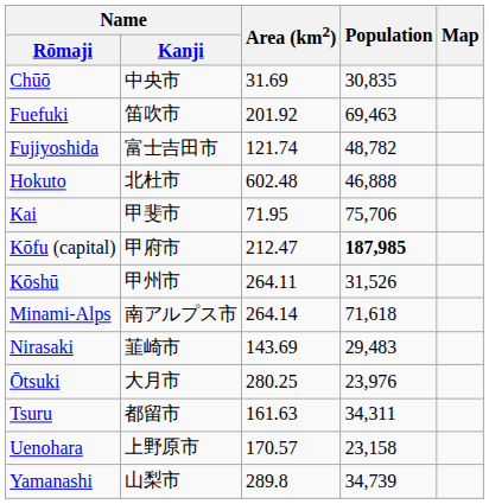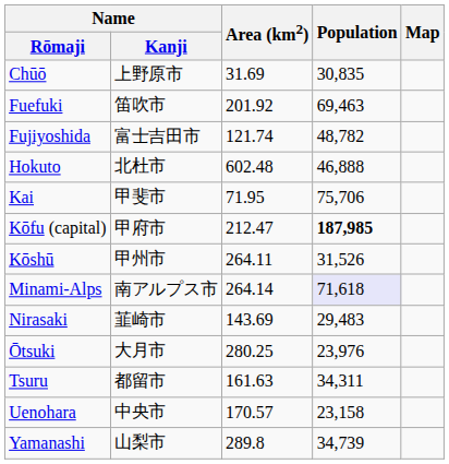 <table class="wikitable sortable">
 <tr>
 <th colspan="2">Name</th>
 <th rowspan="2">Area (km<sup>2</sup>)</th>
 <th rowspan="2">Population</th>
 <th rowspan="2">Map</th>
 </tr>
 <tr>
 <th><a href='#'>Rōmaji</a></th>
 <th><a href='#'>Kanji</a></th>
 </tr>
 <tr>
 <td> <a href='#'>Chūō</a></td>
-<td>中央市</td>
+<td>上野原市</td>
 <td>31.69</td>
 <td>30,835</td>
 <td></td>
 </tr>
 <tr>
 <td> <a href='#'>Fuefuki</a></td>
 <td>笛吹市</td>
 <td>201.92</td>
 <td>69,463</td>
 <td></td>
 </tr>
 <tr>
 <td> <a href='#'>Fujiyoshida</a></td>
 <td>富士吉田市</td>
 <td>121.74</td>
 <td>48,782</td>
 <td></td>
 </tr>
 <tr>
 <td> <a href='#'>Hokuto</a></td>
 <td>北杜市</td>
 <td>602.48</td>
 <td>46,888</td>
 <td></td>
 </tr>
 <tr>
 <td> <a href='#'>Kai</a></td>
 <td>甲斐市</td>
 <td>71.95</td>
 <td>75,706</td>
 <td></td>
 </tr>
 <tr>
 <td> <a href='#'>Kōfu</a> (capital)</td>
 <td>甲府市</td>
 <td>212.47</td>
 <td><strong>187,985</strong></td>
 <td></td>
 </tr>
 <tr>
 <td> <a href='#'>Kōshū</a></td>
 <td>甲州市</td>
 <td>264.11</td>
 <td>31,526</td>
 <td></td>
 </tr>
 <tr>
 <td> <a href='#'>Minami-Alps</a></td>
 <td>南アルプス市</td>
 <td>264.14</td>
-<td>71,618</td>
+<td style="background: lavender;">71,618</td>
 <td></td>
 </tr>
 <tr>
 <td> <a href='#'>Nirasaki</a></td>
 <td>韮崎市</td>
 <td>143.69</td>
 <td>29,483</td>
 <td></td>
 </tr>
 <tr>
 <td> <a href='#'>Ōtsuki</a></td>
 <td>大月市</td>
 <td>280.25</td>
 <td>23,976</td>
 <td></td>
 </tr>
 <tr>
 <td> <a href='#'>Tsuru</a></td>
 <td>都留市</td>
 <td>161.63</td>
 <td>34,311</td>
 <td></td>
 </tr>
 <tr>
 <td> <a href='#'>Uenohara</a></td>
-<td>上野原市</td>
+<td>中央市</td>
 <td>170.57</td>
 <td>23,158</td>
 <td></td>
 </tr>
 <tr>
 <td> <a href='#'>Yamanashi</a></td>
 <td>山梨市</td>
 <td>289.8</td>
 <td>34,739</td>
 <td></td>
 </tr>
 </table>
